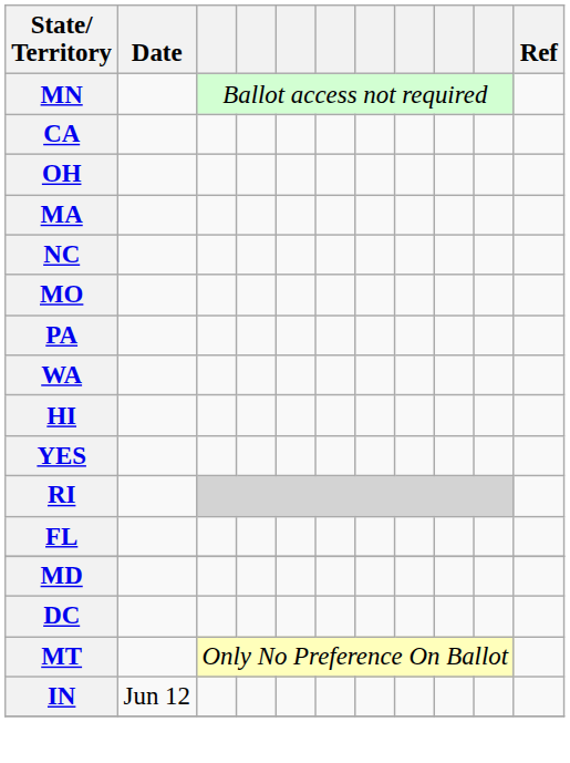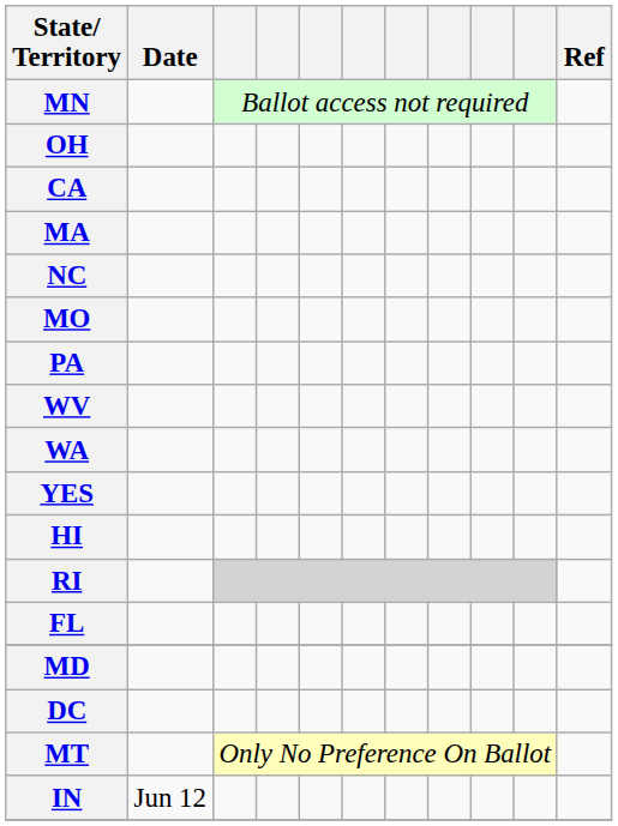 <table class="wikitable sortable" style=margin:auto;margin:auto>
 <tr valign=bottom>
 <th>State/<br>Territory</th>
 <th>Date</th>
 <th></th>
 <th></th>
 <th></th>
 <th></th>
 <th></th>
 <th></th>
 <th></th>
 <th></th>
 <th>Ref</th>
 </tr>
 <tr>
 <th><a href='#'>MN</a></th>
 <td></td>
 <td colspan="8"  style="text-align:center; background:#d2ffd2;"><em>Ballot access not required</em></td>
 <td></td>
 </tr>
 <tr>
-<th><a href='#'>CA</a></th>
+<th><a href='#'>OH</a></th>
 <td></td>
 <td></td>
 <td></td>
 <td></td>
 <td></td>
 <td></td>
 <td></td>
 <td></td>
 <td></td>
 <td></td>
 </tr>
 <tr>
-<th><a href='#'>OH</a></th>
+<th><a href='#'>CA</a></th>
 <td></td>
 <td></td>
 <td></td>
 <td></td>
 <td></td>
 <td></td>
 <td></td>
 <td></td>
 <td></td>
 <td></td>
 </tr>
 <tr>
 <th><a href='#'>MA</a></th>
 <td></td>
 <td></td>
 <td></td>
 <td></td>
 <td></td>
 <td></td>
 <td></td>
 <td></td>
 <td></td>
 <td></td>
 </tr>
 <tr>
 <th><a href='#'>NC</a></th>
 <td></td>
 <td></td>
 <td></td>
 <td></td>
 <td></td>
 <td></td>
 <td></td>
 <td></td>
 <td></td>
 <td></td>
 </tr>
 <tr>
 <th><a href='#'>MO</a></th>
 <td></td>
 <td></td>
 <td></td>
 <td></td>
 <td></td>
 <td></td>
 <td></td>
 <td></td>
 <td></td>
 <td></td>
 </tr>
 <tr>
 <th><a href='#'>PA</a></th>
 <td></td>
 <td></td>
 <td></td>
 <td></td>
 <td></td>
 <td></td>
 <td></td>
 <td></td>
 <td></td>
 <td></td>
 </tr>
 <tr>
+<th><a href='#'>WV</a></th>
+<td></td>
+<td></td>
+<td></td>
+<td></td>
+<td></td>
+<td></td>
+<td></td>
+<td></td>
+<td></td>
+<td></td>
+</tr>
+<tr>
 <th><a href='#'>WA</a></th>
 <td></td>
 <td></td>
 <td></td>
 <td></td>
 <td></td>
 <td></td>
 <td></td>
 <td></td>
 <td></td>
 <td></td>
 </tr>
 <tr>
-<th><a href='#'>HI</a></th>
+<th><a href='#'>YES</a></th>
 <td></td>
 <td></td>
 <td></td>
 <td></td>
 <td></td>
 <td></td>
 <td></td>
 <td></td>
 <td></td>
 <td></td>
 </tr>
 <tr>
-<th><a href='#'>YES</a></th>
+<th><a href='#'>HI</a></th>
 <td></td>
 <td></td>
 <td></td>
 <td></td>
 <td></td>
 <td></td>
 <td></td>
 <td></td>
 <td></td>
 <td></td>
 </tr>
 <tr>
 <th><a href='#'>RI</a></th>
 <td></td>
 <td colspan="8"  style="text-align:center; background:lightgrey;"></td>
 <td></td>
 </tr>
 <tr>
 <th><a href='#'>FL</a></th>
 <td></td>
 <td></td>
 <td></td>
 <td></td>
 <td></td>
 <td></td>
 <td></td>
 <td></td>
 <td></td>
 <td></td>
 </tr>
 <tr>
 </tr>
 <tr>
 <th><a href='#'>MD</a></th>
 <td></td>
 <td></td>
 <td></td>
 <td></td>
 <td></td>
 <td></td>
 <td></td>
 <td></td>
 <td></td>
 <td></td>
 </tr>
 <tr>
 <th><a href='#'>DC</a></th>
 <td></td>
 <td></td>
 <td></td>
 <td></td>
 <td></td>
 <td></td>
 <td></td>
 <td></td>
 <td></td>
 <td></td>
 </tr>
 <tr>
 <th><a href='#'>MT</a></th>
 <td></td>
 <td colspan="8"  style="text-align:center; background:#FFB;"><em>Only No Preference On Ballot</em></td>
 <td></td>
 </tr>
 <tr>
 <th><a href='#'>IN</a></th>
 <td>Jun 12</td>
 <td></td>
 <td></td>
 <td></td>
 <td></td>
 <td></td>
 <td></td>
 <td></td>
 <td></td>
 <td></td>
 </tr>
 <tr>
 </tr>
 </table>
